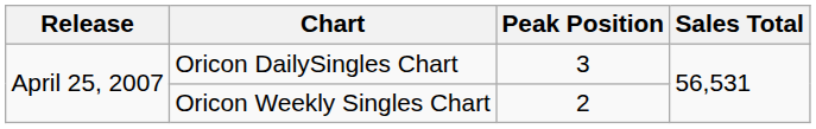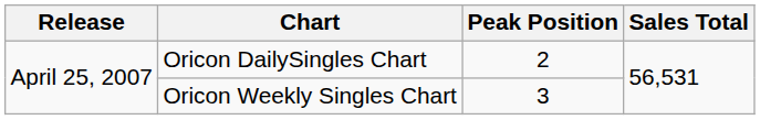 <table class="wikitable">
 <tr>
 <th>Release</th>
 <th>Chart</th>
 <th>Peak Position</th>
 <th>Sales Total</th>
 </tr>
 <tr>
 <td rowspan="2">April 25, 2007</td>
 <td>Oricon DailySingles Chart</td>
-<td align="center">3</td>
+<td align="center">2</td>
 <td rowspan="2">56,531</td>
 </tr>
 <tr>
 <td>Oricon Weekly Singles Chart</td>
-<td align="center">2</td>
+<td align="center">3</td>
 </tr>
 </table>
